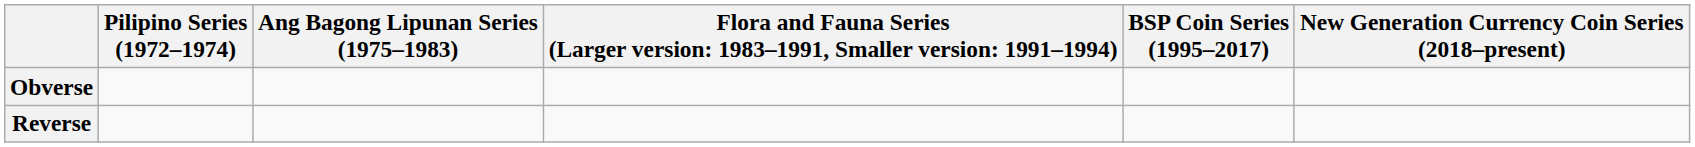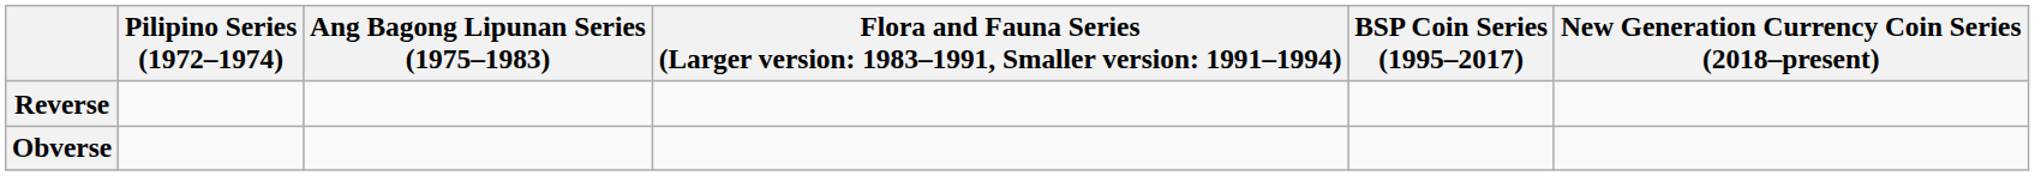 <table class="wikitable">
 <tr>
 <th></th>
 <th>Pilipino Series<br>(1972–1974)</th>
 <th>Ang Bagong Lipunan Series<br>(1975–1983)</th>
 <th>Flora and Fauna Series<br>(Larger version: 1983–1991, Smaller version: 1991–1994)</th>
 <th>BSP Coin Series<br>(1995–2017)</th>
 <th>New Generation Currency Coin Series<br>(2018–present)</th>
 </tr>
 <tr>
+<th>Reverse</th>
+<td></td>
+<td></td>
+<td></td>
+<td></td>
+<td></td>
+</tr>
+<tr>
 <th>Obverse</th>
 <td></td>
 <td></td>
 <td></td>
 <td></td>
 <td></td>
 </tr>
-<tr>
-<th>Reverse</th>
-<td></td>
-<td></td>
-<td></td>
-<td></td>
-<td></td>
-</tr>
 </table>
